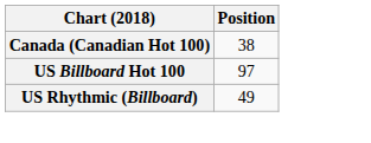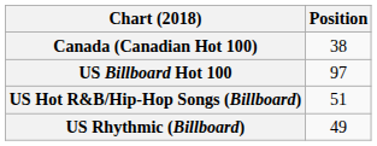 <table class="wikitable sortable plainrowheaders" style="text-align:center">
 <tr>
 <th scope="col">Chart (2018)</th>
 <th scope="col">Position</th>
 </tr>
 <tr>
 <th scope="row">Canada (Canadian Hot 100)</th>
 <td>38</td>
 </tr>
 <tr>
 <th scope="row">US <em>Billboard</em> Hot 100</th>
 <td>97</td>
 </tr>
 <tr>
+<th scope="row">US Hot R&B/Hip-Hop Songs (<em>Billboard</em>)</th>
+<td>51</td>
+</tr>
+<tr>
 <th scope="row">US Rhythmic (<em>Billboard</em>)</th>
 <td>49</td>
 </tr>
 </table>
